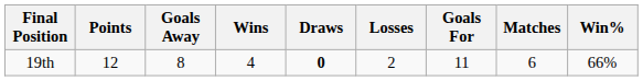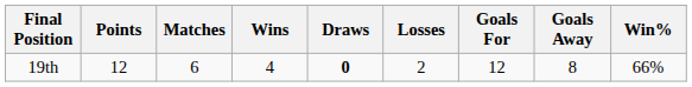 <table class="wikitable" style="font-size: 95%; text-align: center;">
 <tr>
 <th width=60>Final Position</th>
 <th width=60>Points</th>
-<th width=60>Goals Away</th>
+<th width=60>Matches</th>
 <th width=60>Wins</th>
 <th width=60>Draws</th>
 <th width=60>Losses</th>
 <th width=60>Goals For</th>
-<th width=60>Matches</th>
+<th width=60>Goals Away</th>
 <th width=60>Win%</th>
 </tr>
 <tr>
 <td>19th</td>
 <td>12</td>
-<td>8</td>
+<td>6</td>
 <td>4</td>
 <td><strong>0</strong></td>
 <td>2</td>
-<td>11</td>
-<td>6</td>
+<td>12</td>
+<td>8</td>
 <td>66%</td>
 </tr>
 </table>
